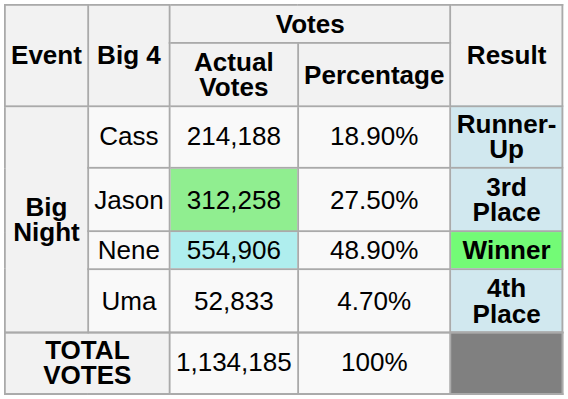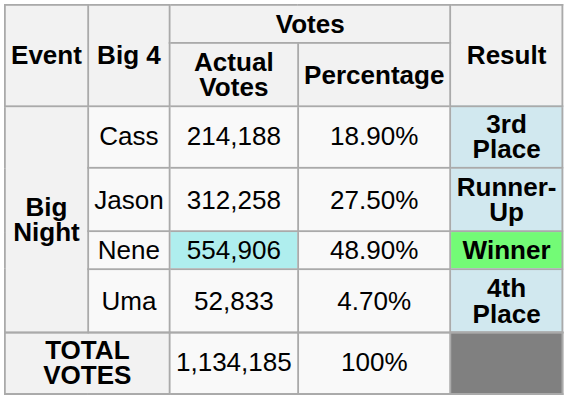 <table class="wikitable" style="text-align:center; font-size:90%; line-height:14px;" width="40%">
 <tr>
 <th rowspan=2 width="20%">Event</th>
 <th rowspan=2 width="25%">Big 4</th>
 <th colspan=2 width="30%">Votes</th>
 <th rowspan=2 width="30%">Result</th>
 </tr>
 <tr>
 <th width="25%">Actual Votes</th>
 <th width="05%">Percentage</th>
 </tr>
 <tr>
 <th rowspan=4>Big Night</th>
 <td>Cass</td>
 <td>214,188</td>
 <td>18.90%</td>
-<td align="center" bgcolor="#D1E8EF"><strong>Runner-Up</strong></td>
+<td align="center" bgcolor="#D1E8EF"><strong>3rd Place</strong></td>
 </tr>
 <tr>
 <td>Jason</td>
-<td style="background: lightgreen;">312,258</td>
+<td>312,258</td>
 <td>27.50%</td>
-<td align="center" bgcolor="#D1E8EF"><strong>3rd Place</strong></td>
+<td align="center" bgcolor="#D1E8EF"><strong>Runner-Up</strong></td>
 </tr>
 <tr>
 <td>Nene</td>
 <td style="background: paleturquoise;">554,906</td>
 <td>48.90%</td>
 <td align="center" bgcolor="#73FB76"><strong>Winner</strong></td>
 </tr>
 <tr>
 <td>Uma</td>
 <td>52,833</td>
 <td>4.70%</td>
 <td align="center" bgcolor="#D1E8EF"><strong>4th Place </strong></td>
 </tr>
 <tr>
 </tr>
 <tr>
 <th colspan=2>TOTAL VOTES</th>
 <td>1,134,185</td>
 <td>100%</td>
 <td style="background:grey;"></td>
 </tr>
 <tr>
 </tr>
 </table>
